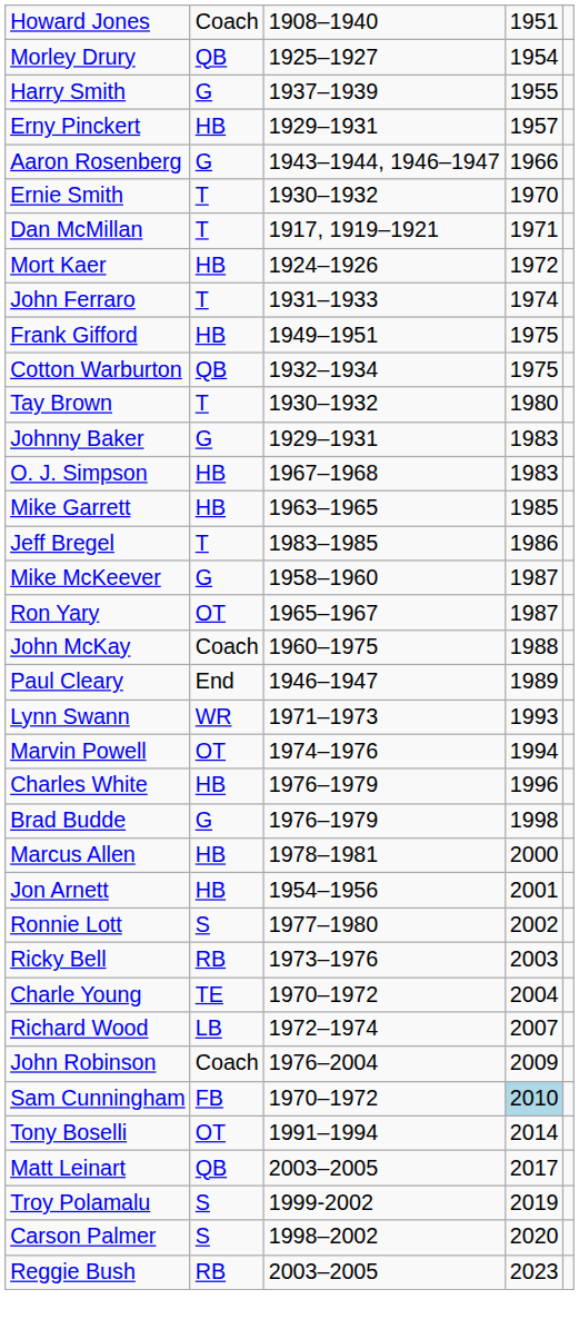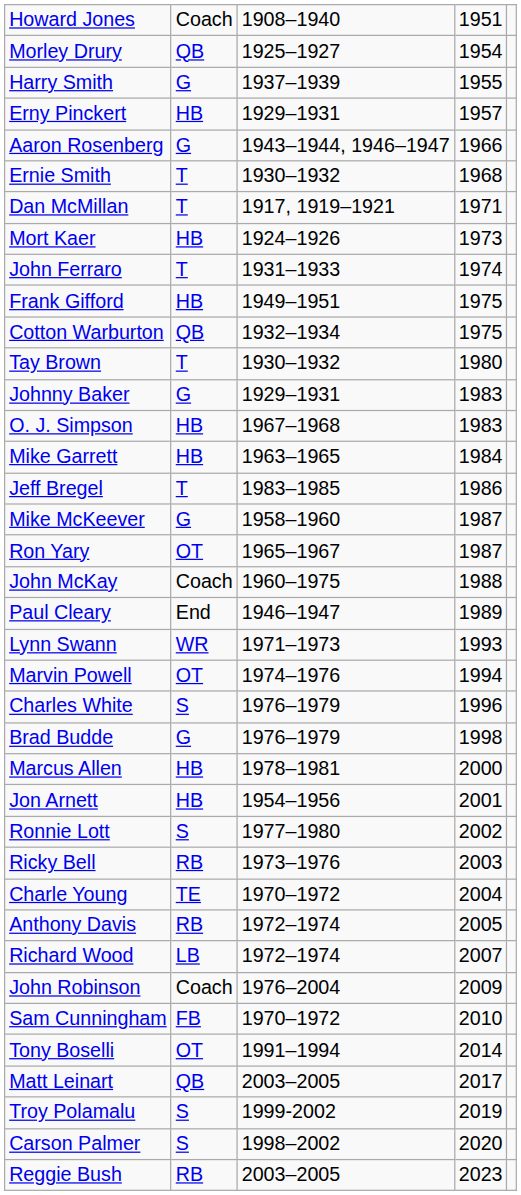 <table class="wikitable">
 <tr>
 <td><a href='#'>Howard Jones</a></td>
 <td>Coach</td>
 <td>1908–1940</td>
 <td>1951</td>
 <td></td>
 </tr>
 <tr>
 <td><a href='#'>Morley Drury</a></td>
 <td><a href='#'>QB</a></td>
 <td>1925–1927</td>
 <td>1954</td>
 <td></td>
 </tr>
 <tr>
 <td><a href='#'>Harry Smith</a></td>
 <td><a href='#'>G</a></td>
 <td>1937–1939</td>
 <td>1955</td>
 <td></td>
 </tr>
 <tr>
 <td><a href='#'>Erny Pinckert</a></td>
 <td><a href='#'>HB</a></td>
 <td>1929–1931</td>
 <td>1957</td>
 <td></td>
 </tr>
 <tr>
 <td><a href='#'>Aaron Rosenberg</a></td>
 <td><a href='#'>G</a></td>
 <td>1943–1944, 1946–1947</td>
 <td>1966</td>
 <td></td>
 </tr>
 <tr>
 <td><a href='#'>Ernie Smith</a></td>
 <td><a href='#'>T</a></td>
 <td>1930–1932</td>
-<td>1970</td>
+<td>1968</td>
 <td></td>
 </tr>
 <tr>
 <td><a href='#'>Dan McMillan</a></td>
 <td><a href='#'>T</a></td>
 <td>1917, 1919–1921</td>
 <td>1971</td>
 <td></td>
 </tr>
 <tr>
 <td><a href='#'>Mort Kaer</a></td>
 <td><a href='#'>HB</a></td>
 <td>1924–1926</td>
-<td>1972</td>
+<td>1973</td>
 <td></td>
 </tr>
 <tr>
 <td><a href='#'>John Ferraro</a></td>
 <td><a href='#'>T</a></td>
 <td>1931–1933</td>
 <td>1974</td>
 <td></td>
 </tr>
 <tr>
 <td><a href='#'>Frank Gifford</a></td>
 <td><a href='#'>HB</a></td>
 <td>1949–1951</td>
 <td>1975</td>
 <td></td>
 </tr>
 <tr>
 <td><a href='#'>Cotton Warburton</a></td>
 <td><a href='#'>QB</a></td>
 <td>1932–1934</td>
 <td>1975</td>
 <td></td>
 </tr>
 <tr>
 <td><a href='#'>Tay Brown</a></td>
 <td><a href='#'>T</a></td>
 <td>1930–1932</td>
 <td>1980</td>
 <td></td>
 </tr>
 <tr>
 <td><a href='#'>Johnny Baker</a></td>
 <td><a href='#'>G</a></td>
 <td>1929–1931</td>
 <td>1983</td>
 <td></td>
 </tr>
 <tr>
 <td><a href='#'>O. J. Simpson</a></td>
 <td><a href='#'>HB</a></td>
 <td>1967–1968</td>
 <td>1983</td>
 <td></td>
 </tr>
 <tr>
 <td><a href='#'>Mike Garrett</a></td>
 <td><a href='#'>HB</a></td>
 <td>1963–1965</td>
-<td>1985</td>
+<td>1984</td>
 <td></td>
 </tr>
 <tr>
 <td><a href='#'>Jeff Bregel</a></td>
 <td><a href='#'>T</a></td>
 <td>1983–1985</td>
 <td>1986</td>
 <td></td>
 </tr>
 <tr>
 <td><a href='#'>Mike McKeever</a></td>
 <td><a href='#'>G</a></td>
 <td>1958–1960</td>
 <td>1987</td>
 <td></td>
 </tr>
 <tr>
 <td><a href='#'>Ron Yary</a></td>
 <td><a href='#'>OT</a></td>
 <td>1965–1967</td>
 <td>1987</td>
 <td></td>
 </tr>
 <tr>
 <td><a href='#'>John McKay</a></td>
 <td>Coach</td>
 <td>1960–1975</td>
 <td>1988</td>
 <td></td>
 </tr>
 <tr>
 <td><a href='#'>Paul Cleary</a></td>
 <td>End</td>
 <td>1946–1947</td>
 <td>1989</td>
 <td></td>
 </tr>
 <tr>
 <td><a href='#'>Lynn Swann</a></td>
 <td><a href='#'>WR</a></td>
 <td>1971–1973</td>
 <td>1993</td>
 <td></td>
 </tr>
 <tr>
 <td><a href='#'>Marvin Powell</a></td>
 <td><a href='#'>OT</a></td>
 <td>1974–1976</td>
 <td>1994</td>
 <td></td>
 </tr>
 <tr>
 <td><a href='#'>Charles White</a></td>
-<td><a href='#'>HB</a></td>
+<td><a href='#'>S</a></td>
 <td>1976–1979</td>
 <td>1996</td>
 <td></td>
 </tr>
 <tr>
 <td><a href='#'>Brad Budde</a></td>
 <td><a href='#'>G</a></td>
 <td>1976–1979</td>
 <td>1998</td>
 <td></td>
 </tr>
 <tr>
 <td><a href='#'>Marcus Allen</a></td>
 <td><a href='#'>HB</a></td>
 <td>1978–1981</td>
 <td>2000</td>
 <td></td>
 </tr>
 <tr>
 <td><a href='#'>Jon Arnett</a></td>
 <td><a href='#'>HB</a></td>
 <td>1954–1956</td>
 <td>2001</td>
 <td></td>
 </tr>
 <tr>
 <td><a href='#'>Ronnie Lott</a></td>
 <td><a href='#'>S</a></td>
 <td>1977–1980</td>
 <td>2002</td>
 <td></td>
 </tr>
 <tr>
 <td><a href='#'>Ricky Bell</a></td>
 <td><a href='#'>RB</a></td>
 <td>1973–1976</td>
 <td>2003</td>
 <td></td>
 </tr>
 <tr>
 <td><a href='#'>Charle Young</a></td>
 <td><a href='#'>TE</a></td>
 <td>1970–1972</td>
 <td>2004</td>
 <td></td>
 </tr>
 <tr>
+<td><a href='#'>Anthony Davis</a></td>
+<td><a href='#'>RB</a></td>
+<td>1972–1974</td>
+<td>2005</td>
+<td></td>
+</tr>
+<tr>
 <td><a href='#'>Richard Wood</a></td>
 <td><a href='#'>LB</a></td>
 <td>1972–1974</td>
 <td>2007</td>
 <td></td>
 </tr>
 <tr>
 <td><a href='#'>John Robinson</a></td>
 <td>Coach</td>
 <td>1976–2004</td>
 <td>2009</td>
 <td></td>
 </tr>
 <tr>
 <td><a href='#'>Sam Cunningham</a></td>
 <td><a href='#'>FB</a></td>
 <td>1970–1972</td>
-<td style="background: lightblue;">2010</td>
+<td>2010</td>
 <td></td>
 </tr>
 <tr>
 <td><a href='#'>Tony Boselli</a></td>
 <td><a href='#'>OT</a></td>
 <td>1991–1994</td>
 <td>2014</td>
 <td></td>
 </tr>
 <tr>
 <td><a href='#'>Matt Leinart</a></td>
 <td><a href='#'>QB</a></td>
 <td>2003–2005</td>
 <td>2017</td>
 <td></td>
 </tr>
 <tr>
 <td><a href='#'>Troy Polamalu</a></td>
 <td><a href='#'>S</a></td>
 <td>1999-2002</td>
 <td>2019</td>
 <td></td>
 </tr>
 <tr>
 <td><a href='#'>Carson Palmer</a></td>
 <td><a href='#'>S</a></td>
 <td>1998–2002</td>
 <td>2020</td>
 <td></td>
 </tr>
 <tr>
 <td><a href='#'>Reggie Bush</a></td>
 <td><a href='#'>RB</a></td>
 <td>2003–2005</td>
 <td>2023</td>
 <td></td>
 </tr>
 </table>
